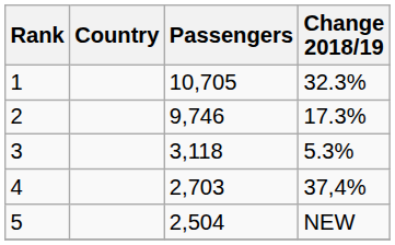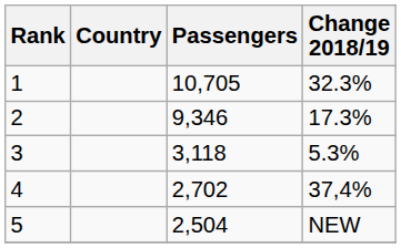 <table class="wikitable" style="font-size: 90%" width=align=>
 <tr>
 <th>Rank</th>
 <th>Country</th>
 <th>Passengers</th>
 <th>Change<br>2018/19</th>
 </tr>
 <tr>
 <td>1</td>
 <td></td>
 <td>10,705</td>
 <td>32.3%</td>
 </tr>
 <tr>
 <td>2</td>
 <td></td>
-<td>9,746</td>
+<td>9,346</td>
 <td>17.3%</td>
 </tr>
 <tr>
 <td>3</td>
 <td></td>
 <td>3,118</td>
 <td>5.3%</td>
 </tr>
 <tr>
 <td>4</td>
 <td></td>
-<td>2,703</td>
+<td>2,702</td>
 <td>37,4%</td>
 </tr>
 <tr>
 <td>5</td>
 <td></td>
 <td>2,504</td>
 <td>NEW</td>
 </tr>
 <tr>
 </tr>
 </table>
